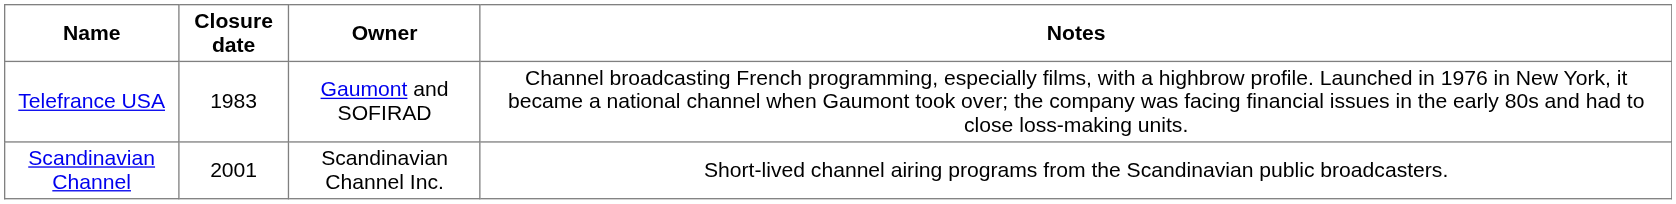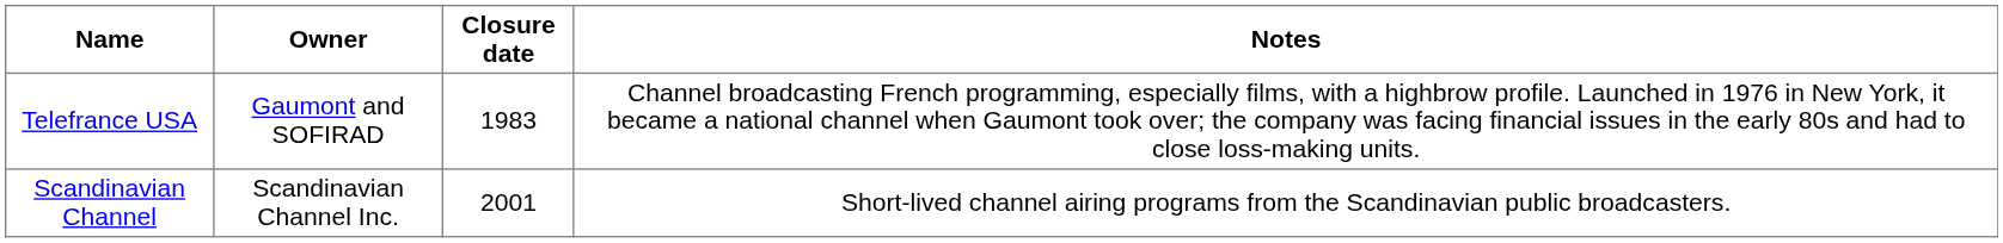 <table class="toccolours sortable" style="border-collapse: collapse; text-align: center" width="100%" border="1" cellpadding="3">
 <tr>
 <th>Name</th>
+<th>Owner</th>
 <th>Closure date</th>
-<th>Owner</th>
 <th>Notes</th>
 </tr>
 <tr>
 <td><a href='#'>Telefrance USA</a></td>
+<td><a href='#'>Gaumont</a> and SOFIRAD</td>
 <td>1983</td>
-<td><a href='#'>Gaumont</a> and SOFIRAD</td>
 <td>Channel broadcasting French programming, especially films, with a highbrow profile. Launched in 1976 in New York, it became a national channel when Gaumont took over; the company was facing financial issues in the early 80s and had to close loss-making units.</td>
 </tr>
 <tr>
 <td><a href='#'>Scandinavian Channel</a></td>
+<td>Scandinavian Channel Inc.</td>
 <td>2001</td>
-<td>Scandinavian Channel Inc.</td>
 <td>Short-lived channel airing programs from the Scandinavian public broadcasters.</td>
 </tr>
 </table>
